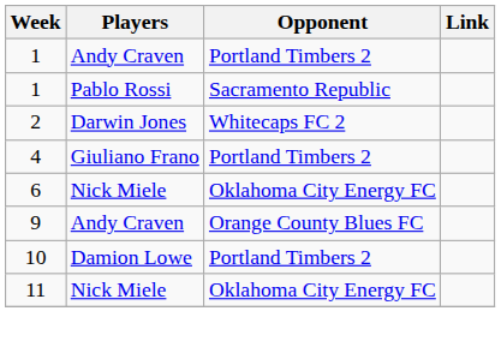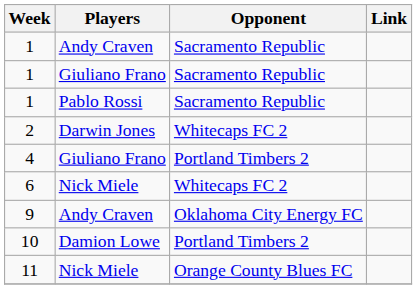 <table class=wikitable>
 <tr>
 <th>Week</th>
 <th>Players</th>
 <th>Opponent</th>
 <th>Link</th>
 </tr>
 <tr>
 <td align=center>1</td>
 <td> <a href='#'>Andy Craven</a></td>
-<td><a href='#'>Portland Timbers 2</a></td>
+<td><a href='#'>Sacramento Republic</a></td>
+<td></td>
+</tr>
+<tr>
+<td align=center>1</td>
+<td> <a href='#'>Giuliano Frano</a></td>
+<td><a href='#'>Sacramento Republic</a></td>
 <td></td>
 </tr>
 <tr>
 <td align=center>1</td>
 <td> <a href='#'>Pablo Rossi</a></td>
 <td><a href='#'>Sacramento Republic</a></td>
 <td></td>
 </tr>
 <tr>
 <td align=center>2</td>
 <td> <a href='#'>Darwin Jones</a></td>
 <td><a href='#'>Whitecaps FC 2</a></td>
 <td></td>
 </tr>
 <tr>
 <td align=center>4</td>
 <td> <a href='#'>Giuliano Frano</a></td>
 <td><a href='#'>Portland Timbers 2</a></td>
 <td></td>
 </tr>
 <tr>
 <td align=center>6</td>
 <td> <a href='#'>Nick Miele</a></td>
-<td><a href='#'>Oklahoma City Energy FC</a></td>
+<td><a href='#'>Whitecaps FC 2</a></td>
 <td></td>
 </tr>
 <tr>
 <td align=center>9</td>
 <td> <a href='#'>Andy Craven</a></td>
-<td><a href='#'>Orange County Blues FC</a></td>
+<td><a href='#'>Oklahoma City Energy FC</a></td>
 <td></td>
 </tr>
 <tr>
 <td align=center>10</td>
 <td> <a href='#'>Damion Lowe</a></td>
 <td><a href='#'>Portland Timbers 2</a></td>
 <td></td>
 </tr>
 <tr>
 <td align=center>11</td>
 <td> <a href='#'>Nick Miele</a></td>
-<td><a href='#'>Oklahoma City Energy FC</a></td>
+<td><a href='#'>Orange County Blues FC</a></td>
 <td></td>
 </tr>
 <tr>
 </tr>
 </table>
